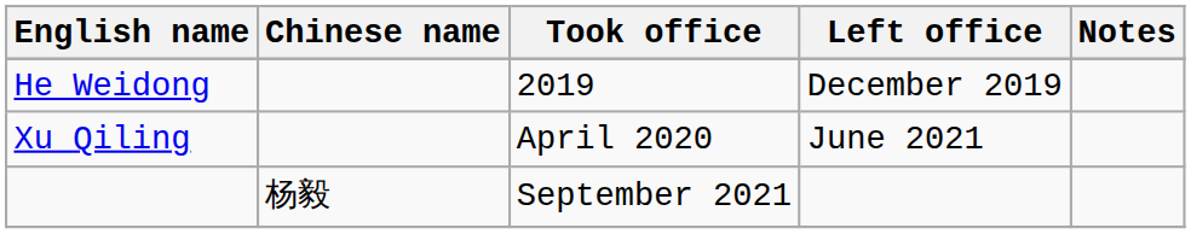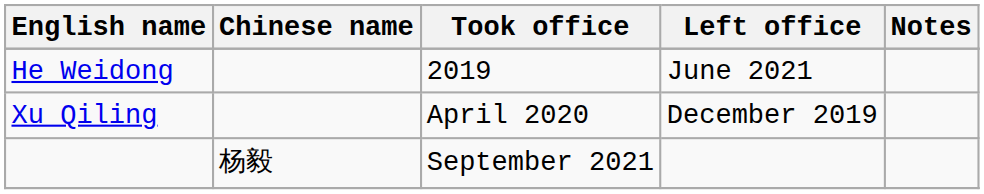 <table class="wikitable">
 <tr>
 <th>English name</th>
 <th>Chinese name</th>
 <th>Took office</th>
 <th>Left office</th>
 <th>Notes</th>
 </tr>
 <tr>
 </tr>
 <tr>
 <td><a href='#'>He Weidong</a></td>
 <td></td>
 <td>2019</td>
-<td>December 2019</td>
+<td>June 2021</td>
 <td></td>
 </tr>
 <tr>
 <td><a href='#'>Xu Qiling</a></td>
 <td></td>
 <td>April 2020</td>
-<td>June 2021</td>
+<td>December 2019</td>
 <td></td>
 </tr>
 <tr>
 <td></td>
 <td>杨毅</td>
 <td>September 2021</td>
 <td></td>
 <td></td>
 </tr>
 <tr>
 </tr>
 </table>
